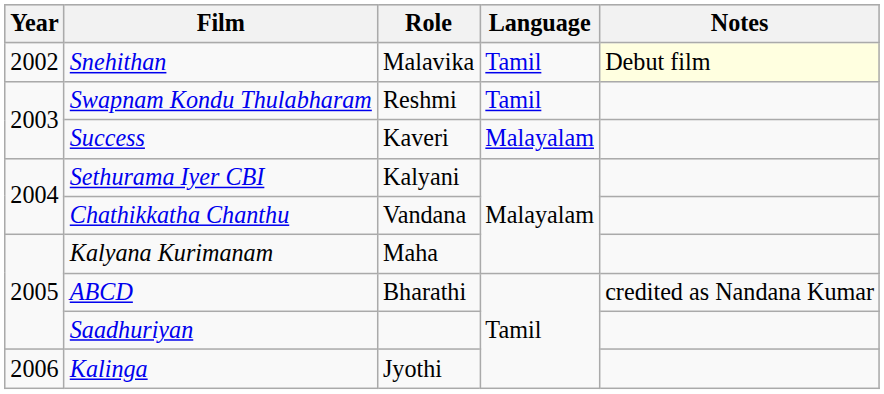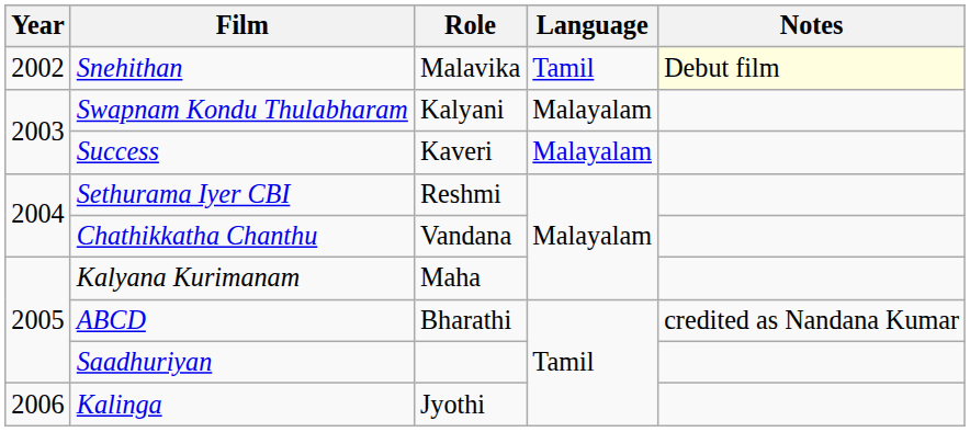 <table class="wikitable sortable" class="wikitable">
 <tr style="background:#ccc; text-align:center;">
 <th>Year</th>
 <th>Film</th>
 <th>Role</th>
 <th>Language</th>
 <th>Notes</th>
 </tr>
 <tr>
 <td>2002</td>
 <td><em><a href='#'>Snehithan</a></em></td>
 <td>Malavika</td>
 <td><a href='#'>Tamil</a></td>
 <td style="background: lightyellow;">Debut film</td>
 </tr>
 <tr>
 <td rowspan="2">2003</td>
 <td><em><a href='#'>Swapnam Kondu Thulabharam</a></em></td>
-<td>Reshmi</td>
-<td><a href='#'>Tamil</a></td>
+<td>Kalyani</td>
+<td>Malayalam</td>
 <td></td>
 </tr>
 <tr>
 <td><a href='#'><em>Success</em></a></td>
 <td>Kaveri</td>
 <td><a href='#'>Malayalam</a></td>
 <td></td>
 </tr>
 <tr>
 <td rowspan="2">2004</td>
 <td><em><a href='#'>Sethurama Iyer CBI</a></em></td>
-<td>Kalyani</td>
+<td>Reshmi</td>
 <td rowspan="3">Malayalam</td>
 <td></td>
 </tr>
 <tr>
 <td><em><a href='#'>Chathikkatha Chanthu</a></em></td>
 <td>Vandana</td>
 <td></td>
 </tr>
 <tr>
 <td rowspan="3">2005</td>
 <td><em>Kalyana Kurimanam</em></td>
 <td>Maha</td>
 <td></td>
 </tr>
 <tr>
 <td><a href='#'><em>ABCD</em></a></td>
 <td>Bharathi</td>
 <td rowspan="3">Tamil</td>
 <td>credited as Nandana Kumar</td>
 </tr>
 <tr>
 <td><em><a href='#'>Saadhuriyan</a></em></td>
 <td></td>
 <td></td>
 </tr>
 <tr>
 <td>2006</td>
 <td><a href='#'><em>Kalinga</em></a></td>
 <td>Jyothi</td>
 <td></td>
 </tr>
 </table>
